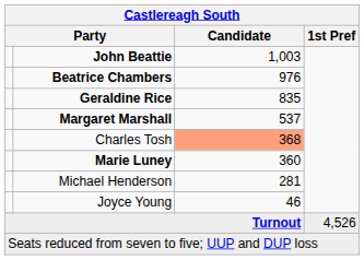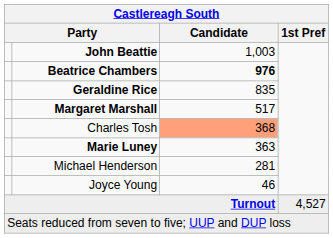 <table class="wikitable">
 <tr>
 <th colspan="4" align="center"><a href='#'>Castlereagh South</a></th>
 </tr>
 <tr>
 <th colspan="2" align="center" width=200>Party</th>
 <th width=150>Candidate</th>
 <th width=60>1st Pref</th>
 </tr>
 <tr>
 <td></td>
 <td align="right"><strong>John Beattie</strong></td>
 <td align="right">1,003</td>
 </tr>
 <tr>
 <td></td>
 <td align="right"><strong>Beatrice Chambers</strong></td>
-<td align="right">976</td>
+<td align="right"><strong>976</strong></td>
 </tr>
 <tr>
 <td></td>
 <td align="right"><strong>Geraldine Rice</strong></td>
 <td align="right">835</td>
 </tr>
 <tr>
 <td></td>
 <td align="right"><strong>Margaret Marshall</strong></td>
-<td align="right">537</td>
+<td align="right">517</td>
 </tr>
 <tr>
 <td></td>
 <td align="right">Charles Tosh</td>
 <td align="right" style="background: lightsalmon;">368</td>
 </tr>
 <tr>
 <td></td>
 <td align="right"><strong>Marie Luney</strong></td>
-<td align="right">360</td>
+<td align="right">363</td>
 </tr>
 <tr>
 <td></td>
 <td align="right">Michael Henderson</td>
 <td align="right">281</td>
 </tr>
 <tr>
 <td></td>
 <td align="right">Joyce Young</td>
 <td align="right">46</td>
 </tr>
 <tr bgcolor="EEEEEE">
 <td colspan=3 align="right"><strong><a href='#'>Turnout</a></strong></td>
-<td align="right">4,526</td>
+<td align="right">4,527</td>
 </tr>
 <tr>
 <td colspan=4 bgcolor="EEEEEE">Seats reduced from seven to five; <a href='#'>UUP</a> and <a href='#'>DUP</a> loss</td>
 </tr>
 </table>
